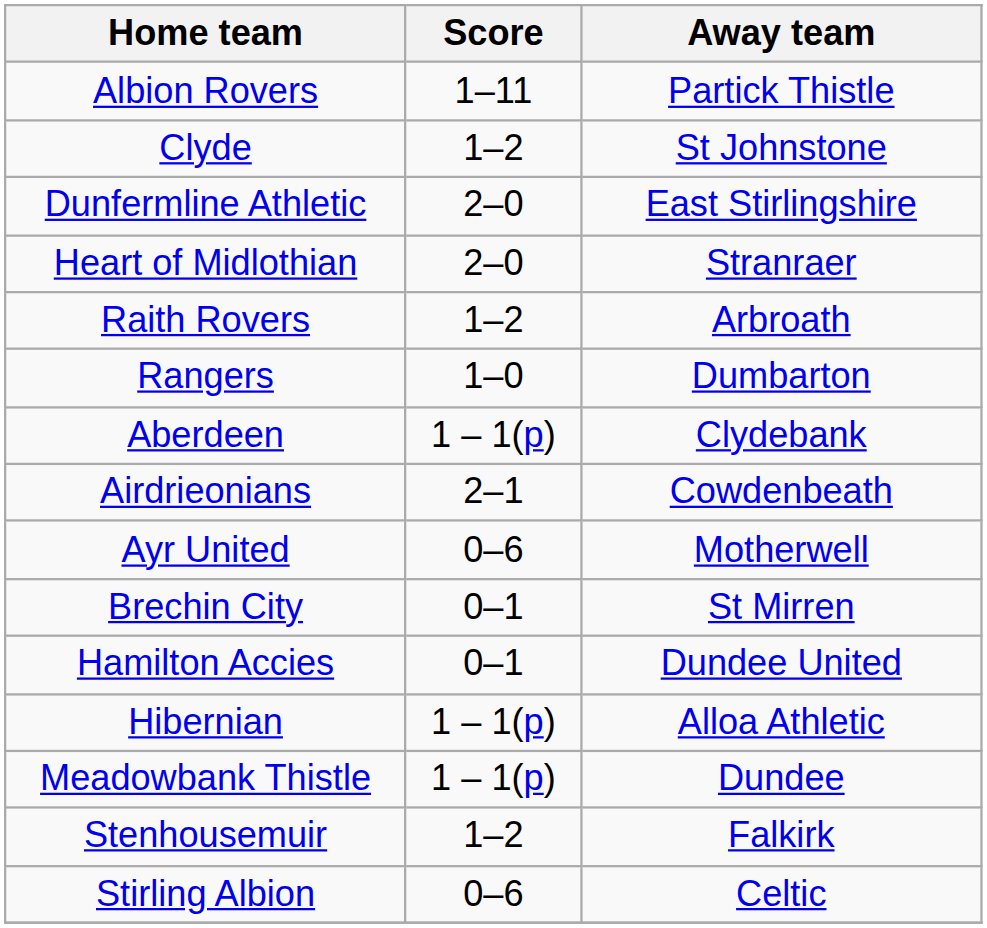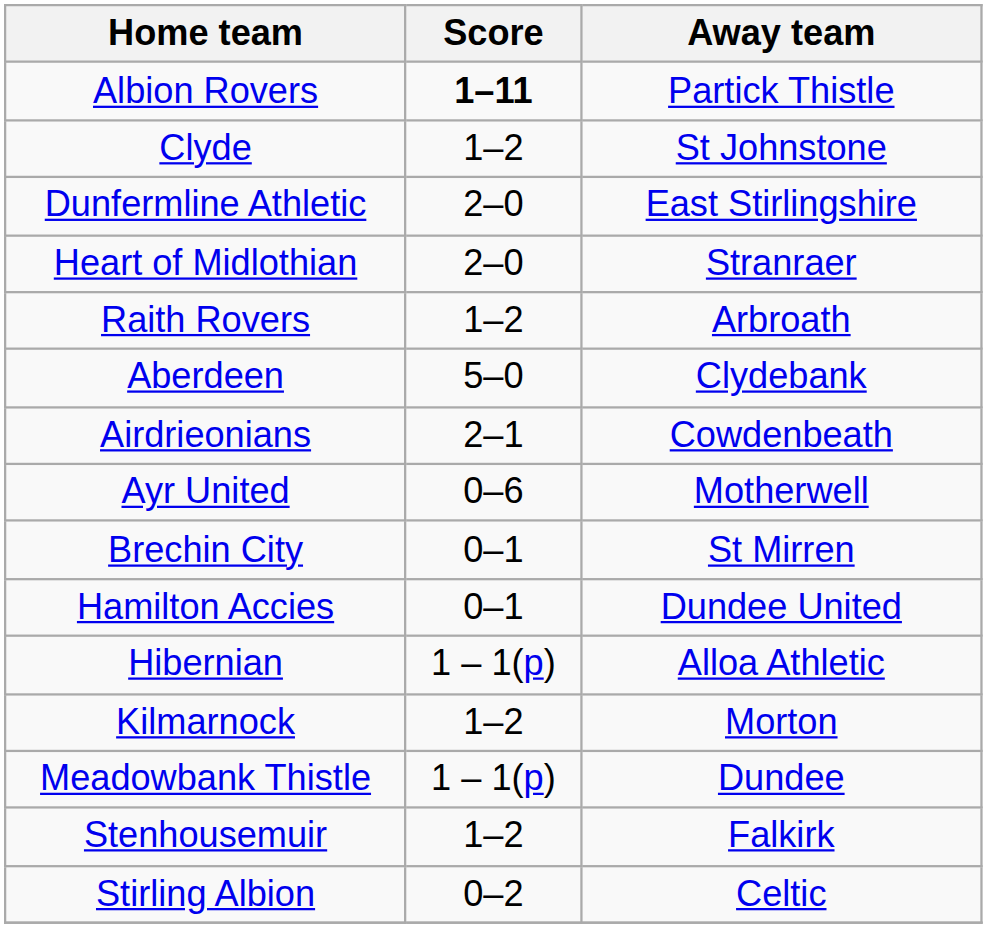 <table class="wikitable" style="text-align: center">
 <tr>
 <th width=170>Home team</th>
 <th width=70>Score</th>
 <th width=170>Away team</th>
 </tr>
 <tr>
 <td><a href='#'>Albion Rovers</a></td>
-<td>1–11</td>
+<td><strong>1–11</strong></td>
 <td><a href='#'>Partick Thistle</a></td>
 </tr>
 <tr>
 <td><a href='#'>Clyde</a></td>
 <td>1–2</td>
 <td><a href='#'>St Johnstone</a></td>
 </tr>
 <tr>
 <td><a href='#'>Dunfermline Athletic</a></td>
 <td>2–0</td>
 <td><a href='#'>East Stirlingshire</a></td>
 </tr>
 <tr>
 <td><a href='#'>Heart of Midlothian</a></td>
 <td>2–0</td>
 <td><a href='#'>Stranraer</a></td>
 </tr>
 <tr>
 <td><a href='#'>Raith Rovers</a></td>
 <td>1–2</td>
 <td><a href='#'>Arbroath</a></td>
 </tr>
 <tr>
-<td><a href='#'>Rangers</a></td>
-<td>1–0</td>
-<td><a href='#'>Dumbarton</a></td>
-</tr>
-<tr>
 <td><a href='#'>Aberdeen</a></td>
-<td>1 – 1(<a href='#'>p</a>)</td>
+<td>5–0</td>
 <td><a href='#'>Clydebank</a></td>
 </tr>
 <tr>
 <td><a href='#'>Airdrieonians</a></td>
 <td>2–1</td>
 <td><a href='#'>Cowdenbeath</a></td>
 </tr>
 <tr>
 <td><a href='#'>Ayr United</a></td>
 <td>0–6</td>
 <td><a href='#'>Motherwell</a></td>
 </tr>
 <tr>
 <td><a href='#'>Brechin City</a></td>
 <td>0–1</td>
 <td><a href='#'>St Mirren</a></td>
 </tr>
 <tr>
 <td><a href='#'>Hamilton Accies</a></td>
 <td>0–1</td>
 <td><a href='#'>Dundee United</a></td>
 </tr>
 <tr>
 <td><a href='#'>Hibernian</a></td>
 <td>1 – 1(<a href='#'>p</a>)</td>
 <td><a href='#'>Alloa Athletic</a></td>
 </tr>
 <tr>
+<td><a href='#'>Kilmarnock</a></td>
+<td>1–2</td>
+<td><a href='#'>Morton</a></td>
+</tr>
+<tr>
 <td><a href='#'>Meadowbank Thistle</a></td>
 <td>1 – 1(<a href='#'>p</a>)</td>
 <td><a href='#'>Dundee</a></td>
 </tr>
 <tr>
 <td><a href='#'>Stenhousemuir</a></td>
 <td>1–2</td>
 <td><a href='#'>Falkirk</a></td>
 </tr>
 <tr>
 <td><a href='#'>Stirling Albion</a></td>
-<td>0–6</td>
+<td>0–2</td>
 <td><a href='#'>Celtic</a></td>
 </tr>
 <tr>
 </tr>
 </table>
